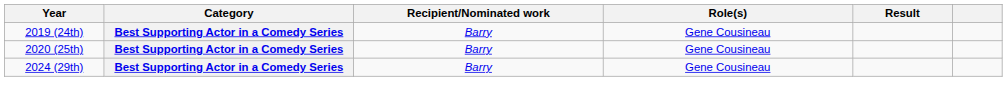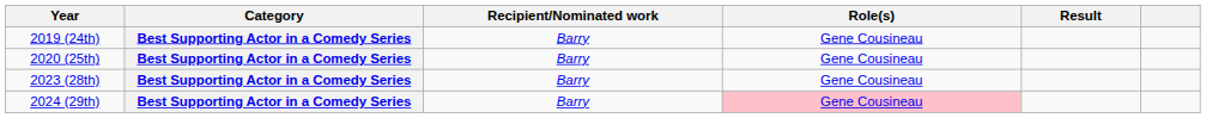 <table class="wikitable plainrowheaders" style="font-size: 90%; text-align:center" width=100%>
 <tr>
 <th scope="col" width="10%">Year</th>
 <th scope="col" width="25%">Category</th>
 <th scope="col" width="25%">Recipient/Nominated work</th>
 <th scope="col" width="25%">Role(s)</th>
 <th scope="col" width="10%">Result</th>
 <th scope="col" width="5%"></th>
 </tr>
 <tr>
 <td><a href='#'>2019 (24th)</a></td>
 <th scope="row" style="text-align:center"><a href='#'>Best Supporting Actor in a Comedy Series</a></th>
 <td><em><a href='#'>Barry</a></em></td>
 <td><a href='#'>Gene Cousineau</a></td>
 <td></td>
 <td></td>
 </tr>
 <tr>
 <td><a href='#'>2020 (25th)</a></td>
 <th scope="row" style="text-align:center"><a href='#'>Best Supporting Actor in a Comedy Series</a></th>
 <td><em><a href='#'>Barry</a></em></td>
 <td><a href='#'>Gene Cousineau</a></td>
 <td></td>
 <td></td>
 </tr>
 <tr>
-<td><a href='#'>2024 (29th)</a></td>
+<td><a href='#'>2023 (28th)</a></td>
 <th scope="row" style="text-align:center"><a href='#'>Best Supporting Actor in a Comedy Series</a></th>
 <td><em><a href='#'>Barry</a></em></td>
 <td><a href='#'>Gene Cousineau</a></td>
 <td></td>
 <td></td>
 </tr>
+<tr>
+<td><a href='#'>2024 (29th)</a></td>
+<th scope="row" style="text-align:center"><a href='#'>Best Supporting Actor in a Comedy Series</a></th>
+<td><em><a href='#'>Barry</a></em></td>
+<td style="background: pink;"><a href='#'>Gene Cousineau</a></td>
+<td></td>
+<td></td>
+</tr>
 </table>
